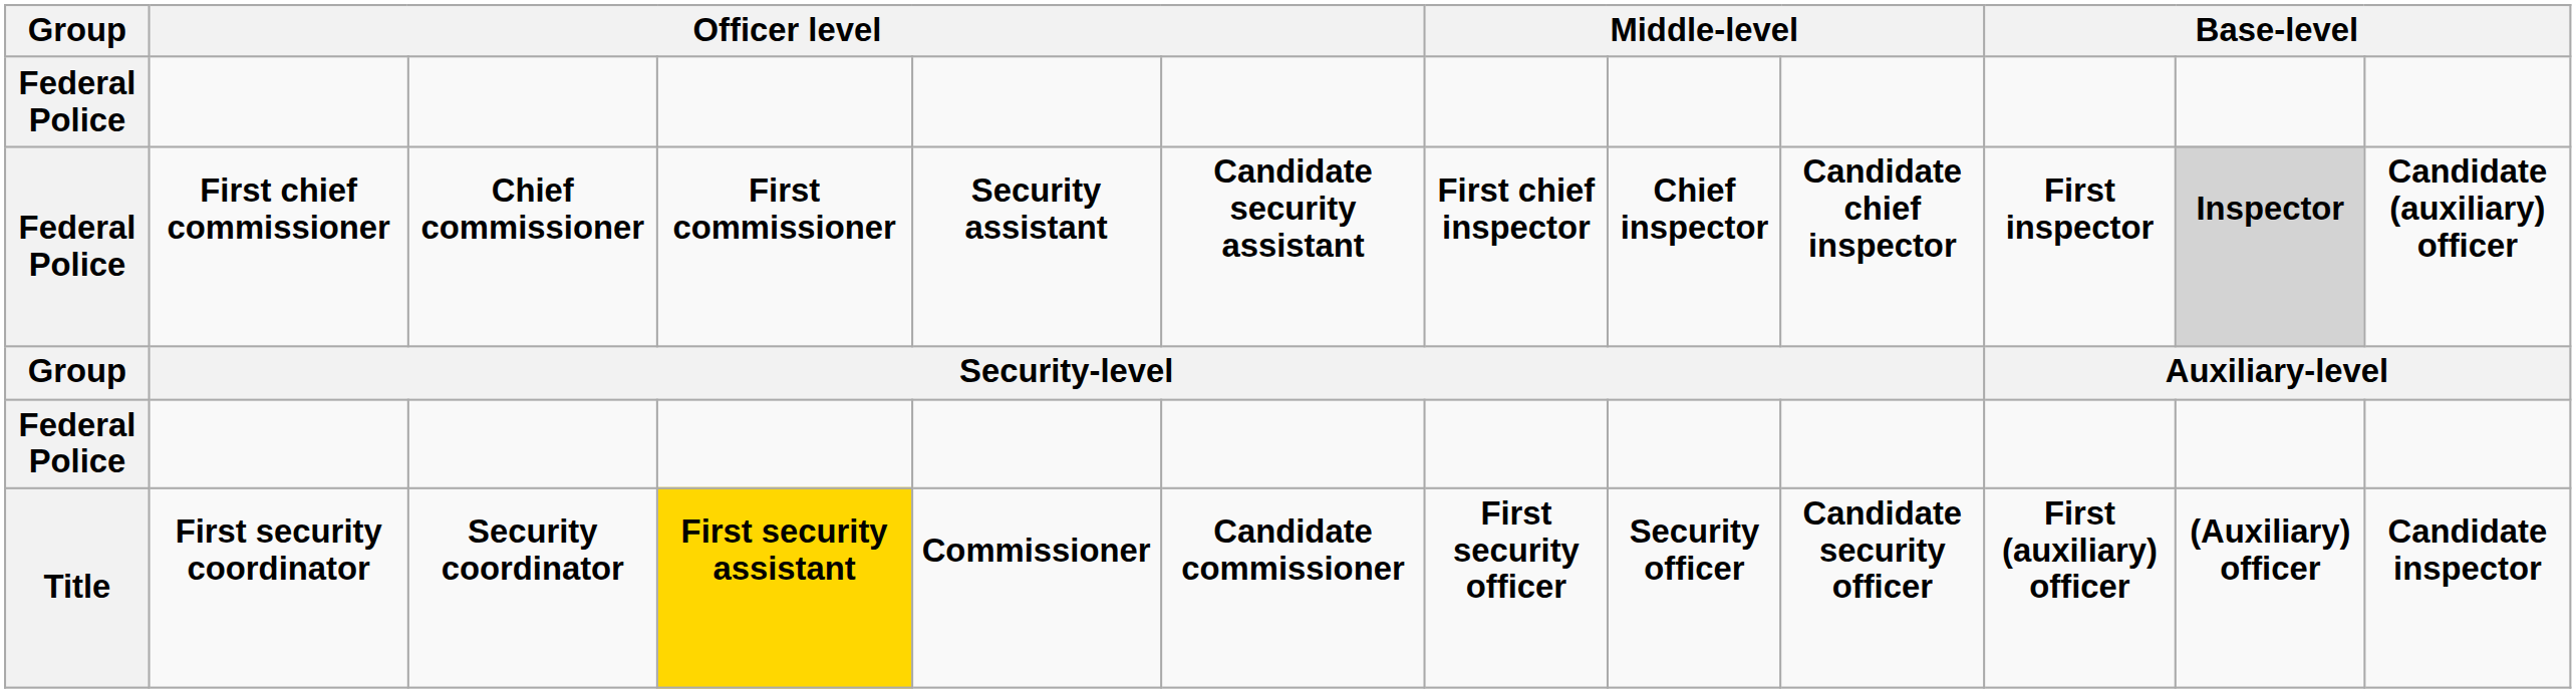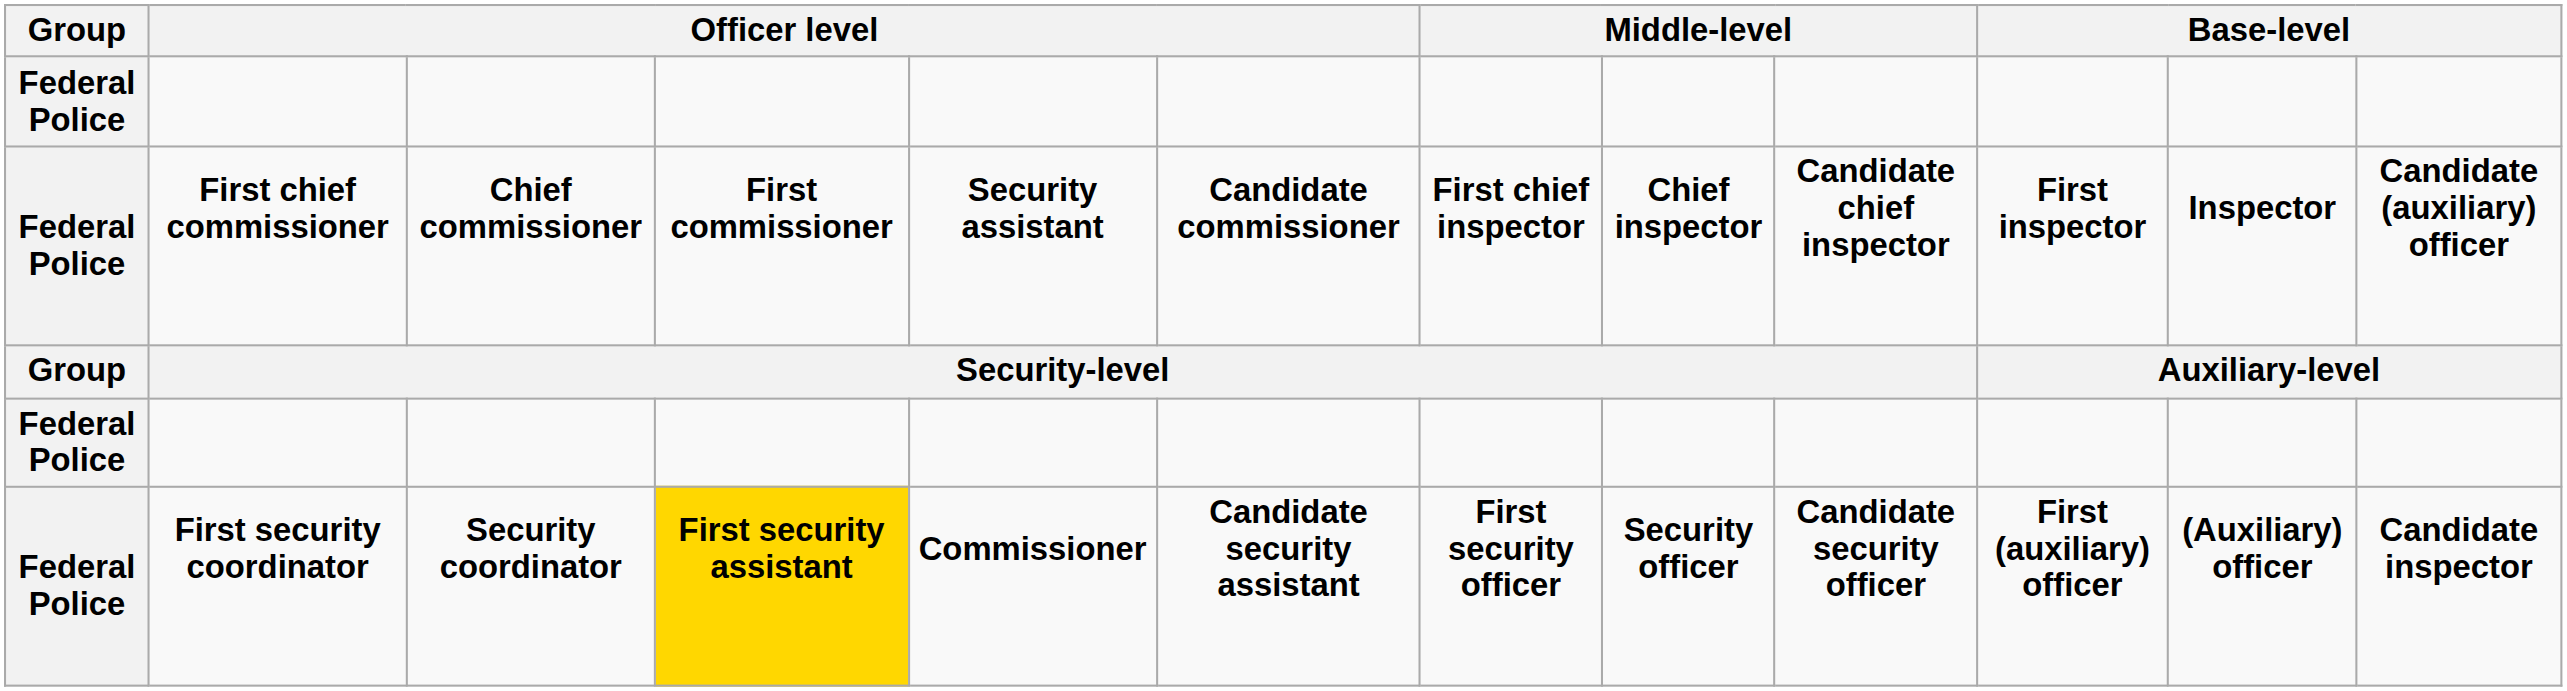 <table class="wikitable" style="text-align:center;">
 <tr>
 <th>Group</th>
 <th colspan=5>Officer level</th>
 <th colspan=3>Middle-level</th>
 <th colspan=3>Base-level</th>
 </tr>
 <tr>
 <th>Federal Police</th>
 <td></td>
 <td></td>
 <td></td>
 <td></td>
 <td></td>
 <td></td>
 <td></td>
 <td></td>
 <td></td>
 <td></td>
 <td></td>
 </tr>
 <tr>
 <th>Federal Police</th>
 <td><strong>First chief commissioner</strong><br><br><br></td>
 <td><strong>Chief commissioner</strong><br><br><br></td>
 <td><strong>First commissioner</strong><br><br><br></td>
 <td><strong>Security assistant</strong><br><br><br></td>
-<td><strong>Candidate security assistant</strong><br><br><br></td>
+<td><strong>Candidate commissioner</strong><br><br><br></td>
 <td><strong>First chief inspector</strong><br><br><br></td>
 <td><strong>Chief inspector</strong><br><br><br></td>
 <td><strong>Candidate chief inspector</strong><br><br><br></td>
 <td><strong>First inspector</strong><br><br><br></td>
-<td style="background: lightgrey;"><strong>Inspector</strong><br><br><br></td>
+<td><strong>Inspector</strong><br><br><br></td>
 <td><strong>Candidate (auxiliary) officer</strong><br><br><br></td>
 </tr>
 <tr>
 <th>Group</th>
 <th colspan=8>Security-level</th>
 <th colspan=3>Auxiliary-level</th>
 </tr>
 <tr>
 <th>Federal Police</th>
 <td></td>
 <td></td>
 <td></td>
 <td></td>
 <td></td>
 <td></td>
 <td></td>
 <td></td>
 <td></td>
 <td></td>
 <td></td>
 </tr>
 <tr>
-<th>Title</th>
+<th>Federal Police</th>
 <td><strong>First security coordinator</strong><br><br><br></td>
 <td><strong>Security coordinator</strong><br><br><br></td>
 <td style="background: gold;"><strong>First security assistant</strong><br><br><br></td>
 <td><strong>Commissioner</strong><br><br><br></td>
-<td><strong>Candidate commissioner</strong><br><br><br></td>
+<td><strong>Candidate security assistant</strong><br><br><br></td>
 <td><strong>First security officer</strong><br><br><br></td>
 <td><strong>Security officer</strong><br><br><br></td>
 <td><strong>Candidate security officer</strong><br><br><br></td>
 <td><strong>First (auxiliary) officer</strong><br><br><br></td>
 <td><strong>(Auxiliary) officer</strong><br><br><br></td>
 <td><strong>Candidate inspector</strong><br><br><br></td>
 </tr>
 </table>
